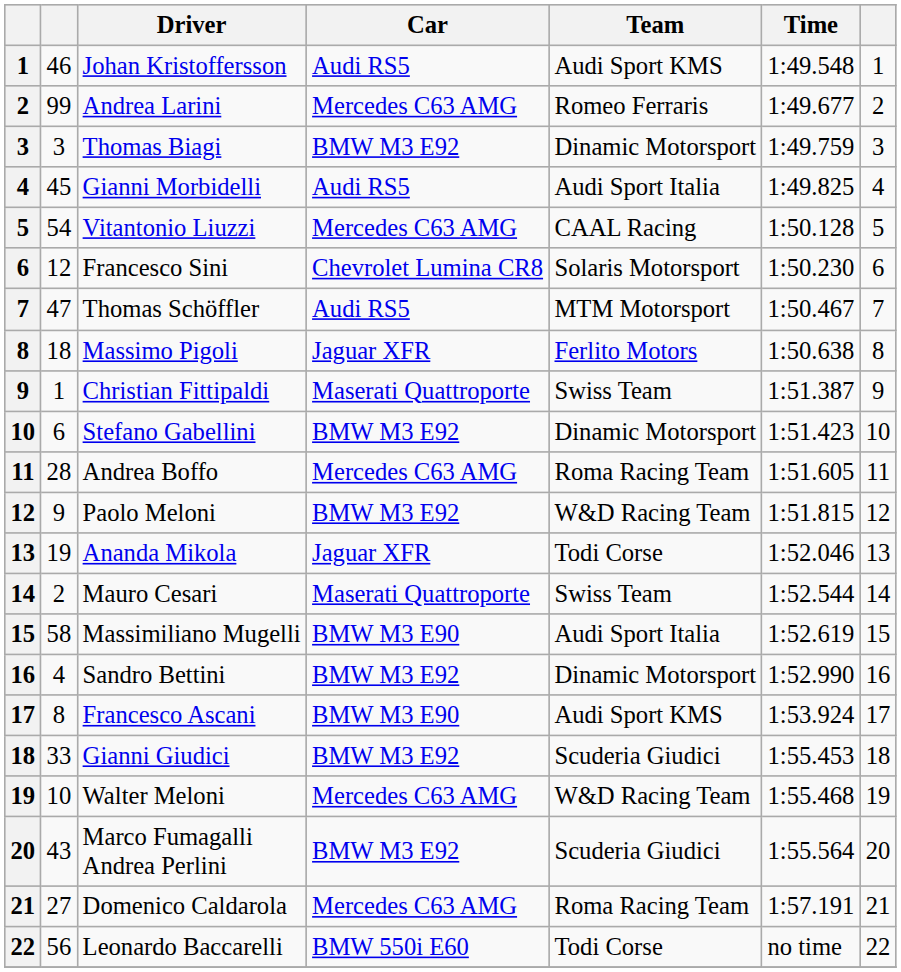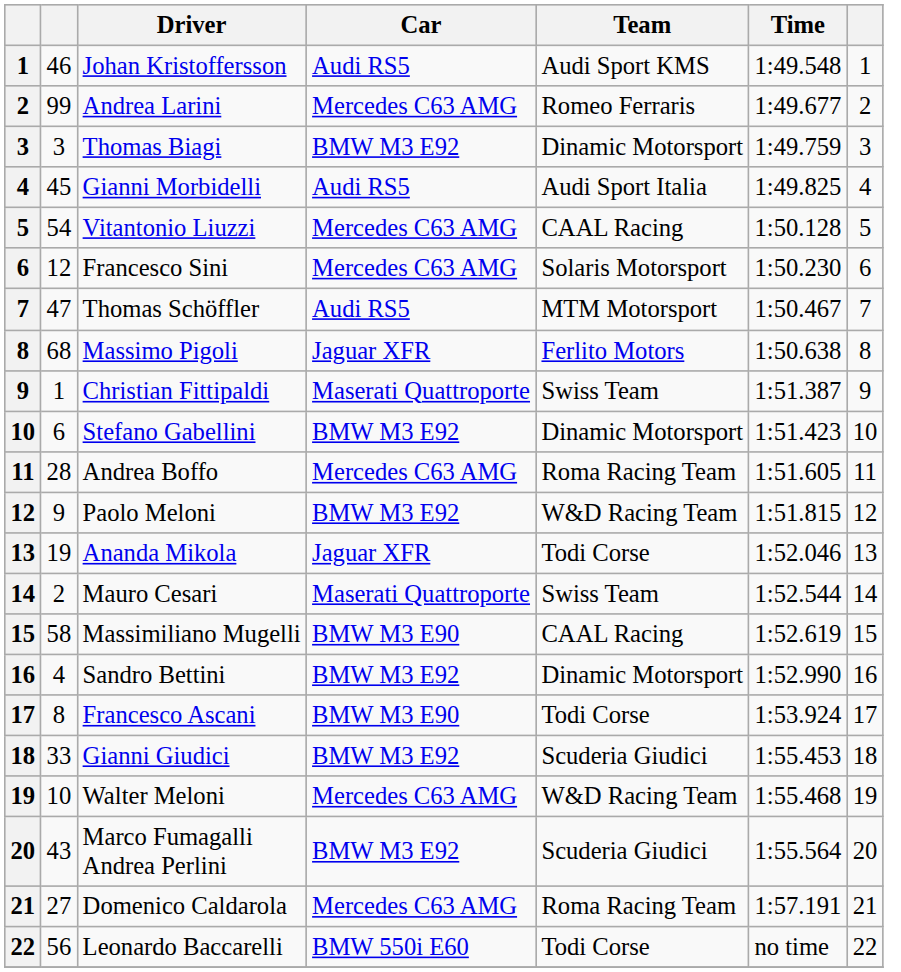 <table class="wikitable sortable" style="font-size:95%">
 <tr>
 <th></th>
 <th></th>
 <th>Driver</th>
 <th>Car</th>
 <th>Team</th>
 <th>Time</th>
 <th></th>
 </tr>
 <tr>
 <th>1</th>
 <td align=center>46</td>
 <td> <a href='#'>Johan Kristoffersson</a></td>
 <td><a href='#'>Audi RS5</a></td>
 <td> Audi Sport KMS</td>
 <td>1:49.548</td>
 <td align=center>1</td>
 </tr>
 <tr>
 <th>2</th>
 <td align=center>99</td>
 <td> <a href='#'>Andrea Larini</a></td>
 <td><a href='#'>Mercedes C63 AMG</a></td>
 <td> Romeo Ferraris</td>
 <td>1:49.677</td>
 <td align=center>2</td>
 </tr>
 <tr>
 <th>3</th>
 <td align=center>3</td>
 <td> <a href='#'>Thomas Biagi</a></td>
 <td><a href='#'>BMW M3 E92</a></td>
 <td> Dinamic Motorsport</td>
 <td>1:49.759</td>
 <td align=center>3</td>
 </tr>
 <tr>
 <th>4</th>
 <td align=center>45</td>
 <td> <a href='#'>Gianni Morbidelli</a></td>
 <td><a href='#'>Audi RS5</a></td>
 <td> Audi Sport Italia</td>
 <td>1:49.825</td>
 <td align=center>4</td>
 </tr>
 <tr>
 <th>5</th>
 <td align=center>54</td>
 <td> <a href='#'>Vitantonio Liuzzi</a></td>
 <td><a href='#'>Mercedes C63 AMG</a></td>
 <td> CAAL Racing</td>
 <td>1:50.128</td>
 <td align=center>5</td>
 </tr>
 <tr>
 <th>6</th>
 <td align=center>12</td>
 <td> Francesco Sini</td>
-<td><a href='#'>Chevrolet Lumina CR8</a></td>
+<td><a href='#'>Mercedes C63 AMG</a></td>
 <td> Solaris Motorsport</td>
 <td>1:50.230</td>
 <td align=center>6</td>
 </tr>
 <tr>
 <th>7</th>
 <td align=center>47</td>
 <td> Thomas Schöffler</td>
 <td><a href='#'>Audi RS5</a></td>
 <td> MTM Motorsport</td>
 <td>1:50.467</td>
 <td align=center>7</td>
 </tr>
 <tr>
 <th>8</th>
-<td align=center>18</td>
+<td align=center>68</td>
 <td> <a href='#'>Massimo Pigoli</a></td>
 <td><a href='#'>Jaguar XFR</a></td>
 <td> <a href='#'>Ferlito Motors</a></td>
 <td>1:50.638</td>
 <td align=center>8</td>
 </tr>
 <tr>
 <th>9</th>
 <td align=center>1</td>
 <td> <a href='#'>Christian Fittipaldi</a></td>
 <td><a href='#'>Maserati Quattroporte</a></td>
 <td> Swiss Team</td>
 <td>1:51.387</td>
 <td align=center>9</td>
 </tr>
 <tr>
 <th>10</th>
 <td align=center>6</td>
 <td> <a href='#'>Stefano Gabellini</a></td>
 <td><a href='#'>BMW M3 E92</a></td>
 <td> Dinamic Motorsport</td>
 <td>1:51.423</td>
 <td align=center>10</td>
 </tr>
 <tr>
 <th>11</th>
 <td align=center>28</td>
 <td> Andrea Boffo</td>
 <td><a href='#'>Mercedes C63 AMG</a></td>
 <td> Roma Racing Team</td>
 <td>1:51.605</td>
 <td align=center>11</td>
 </tr>
 <tr>
 <th>12</th>
 <td align=center>9</td>
 <td> Paolo Meloni</td>
 <td><a href='#'>BMW M3 E92</a></td>
 <td> W&D Racing Team</td>
 <td>1:51.815</td>
 <td align=center>12</td>
 </tr>
 <tr>
 <th>13</th>
 <td align=center>19</td>
 <td> <a href='#'>Ananda Mikola</a></td>
 <td><a href='#'>Jaguar XFR</a></td>
 <td> Todi Corse</td>
 <td>1:52.046</td>
 <td align=center>13</td>
 </tr>
 <tr>
 <th>14</th>
 <td align=center>2</td>
 <td> Mauro Cesari</td>
 <td><a href='#'>Maserati Quattroporte</a></td>
 <td> Swiss Team</td>
 <td>1:52.544</td>
 <td align=center>14</td>
 </tr>
 <tr>
 <th>15</th>
 <td align=center>58</td>
 <td> Massimiliano Mugelli</td>
 <td><a href='#'>BMW M3 E90</a></td>
-<td> Audi Sport Italia</td>
+<td> CAAL Racing</td>
 <td>1:52.619</td>
 <td align=center>15</td>
 </tr>
 <tr>
 <th>16</th>
 <td align=center>4</td>
 <td> Sandro Bettini</td>
 <td><a href='#'>BMW M3 E92</a></td>
 <td> Dinamic Motorsport</td>
 <td>1:52.990</td>
 <td align=center>16</td>
 </tr>
 <tr>
 <th>17</th>
 <td align=center>8</td>
 <td> <a href='#'>Francesco Ascani</a></td>
 <td><a href='#'>BMW M3 E90</a></td>
-<td> Audi Sport KMS</td>
+<td> Todi Corse</td>
 <td>1:53.924</td>
 <td align=center>17</td>
 </tr>
 <tr>
 <th>18</th>
 <td align=center>33</td>
 <td> <a href='#'>Gianni Giudici</a></td>
 <td><a href='#'>BMW M3 E92</a></td>
 <td> Scuderia Giudici</td>
 <td>1:55.453</td>
 <td align=center>18</td>
 </tr>
 <tr>
 <th>19</th>
 <td align=center>10</td>
 <td> Walter Meloni</td>
 <td><a href='#'>Mercedes C63 AMG</a></td>
 <td> W&D Racing Team</td>
 <td>1:55.468</td>
 <td align=center>19</td>
 </tr>
 <tr>
 <th>20</th>
 <td align=center>43</td>
 <td> Marco Fumagalli<br> Andrea Perlini</td>
 <td><a href='#'>BMW M3 E92</a></td>
 <td> Scuderia Giudici</td>
 <td>1:55.564</td>
 <td align=center>20</td>
 </tr>
 <tr>
 <th>21</th>
 <td align=center>27</td>
 <td> Domenico Caldarola</td>
 <td><a href='#'>Mercedes C63 AMG</a></td>
 <td> Roma Racing Team</td>
 <td>1:57.191</td>
 <td align=center>21</td>
 </tr>
 <tr>
 <th>22</th>
 <td align=center>56</td>
 <td> Leonardo Baccarelli</td>
 <td><a href='#'>BMW 550i E60</a></td>
 <td> Todi Corse</td>
 <td>no time</td>
 <td align=center>22</td>
 </tr>
 <tr>
 </tr>
 </table>
